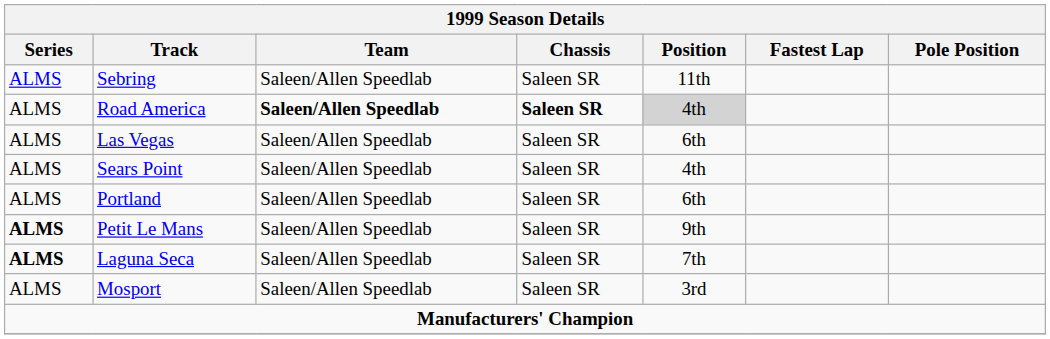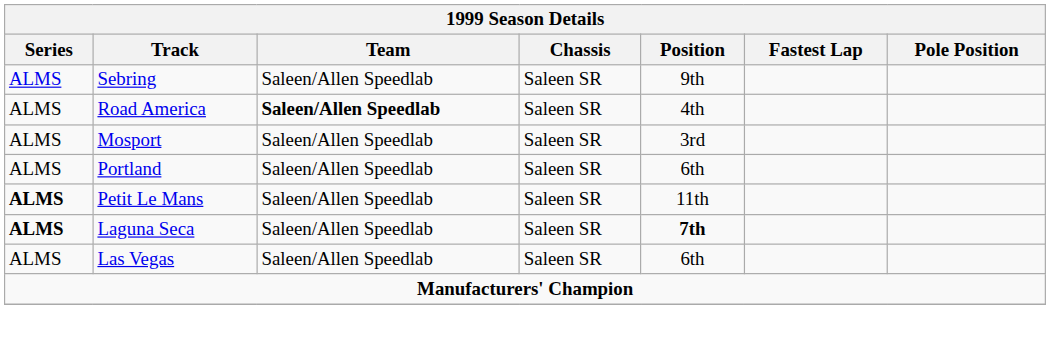 <table class="wikitable collapsible collapsed">
 <tr>
 <th colspan="7" width="875px">1999 Season Details</th>
 </tr>
 <tr>
 <th scope="col">Series</th>
 <th scope="col">Track</th>
 <th scope="col">Team</th>
 <th scope="col">Chassis</th>
 <th scope="col">Position</th>
 <th scope="col">Fastest Lap</th>
 <th scope="col">Pole Position</th>
 </tr>
 <tr>
 <td><a href='#'>ALMS</a></td>
 <td><a href='#'>Sebring</a></td>
 <td>Saleen/Allen Speedlab</td>
 <td>Saleen SR</td>
-<td style="text-align:center">11th</td>
+<td style="text-align:center">9th</td>
 <td style="text-align:center"></td>
 <td style="text-align:center"></td>
 </tr>
 <tr>
 <td>ALMS</td>
 <td><a href='#'>Road America</a></td>
 <td><strong>Saleen/Allen Speedlab</strong></td>
-<td><strong>Saleen SR</strong></td>
-<td style="background: lightgrey; text-align:center">4th</td>
+<td>Saleen SR</td>
+<td style="text-align:center">4th</td>
 <td style="text-align:center"></td>
 <td style="text-align:center"></td>
 </tr>
 <tr>
 <td>ALMS</td>
-<td><a href='#'>Las Vegas</a></td>
+<td><a href='#'>Mosport</a></td>
 <td>Saleen/Allen Speedlab</td>
 <td>Saleen SR</td>
-<td style="text-align:center">6th</td>
-<td style="text-align:center"></td>
-<td style="text-align:center"></td>
-</tr>
-<tr>
-<td>ALMS</td>
-<td><a href='#'>Sears Point</a></td>
-<td>Saleen/Allen Speedlab</td>
-<td>Saleen SR</td>
-<td style="text-align:center">4th</td>
+<td style="text-align:center">3rd</td>
 <td style="text-align:center"></td>
 <td style="text-align:center"></td>
 </tr>
 <tr>
 <td>ALMS</td>
 <td><a href='#'>Portland</a></td>
 <td>Saleen/Allen Speedlab</td>
 <td>Saleen SR</td>
 <td style="text-align:center">6th</td>
 <td style="text-align:center"></td>
 <td style="text-align:center"></td>
 </tr>
 <tr>
 <td><strong>ALMS</strong></td>
 <td><a href='#'>Petit Le Mans</a></td>
 <td>Saleen/Allen Speedlab</td>
 <td>Saleen SR</td>
-<td style="text-align:center">9th</td>
+<td style="text-align:center">11th</td>
 <td style="text-align:center"></td>
 <td style="text-align:center"></td>
 </tr>
 <tr>
 <td><strong>ALMS</strong></td>
 <td><a href='#'>Laguna Seca</a></td>
 <td>Saleen/Allen Speedlab</td>
 <td>Saleen SR</td>
-<td style="text-align:center">7th</td>
+<td style="text-align:center"><strong>7th</strong></td>
 <td style="text-align:center"></td>
 <td style="text-align:center"></td>
 </tr>
 <tr>
 <td>ALMS</td>
-<td><a href='#'>Mosport</a></td>
+<td><a href='#'>Las Vegas</a></td>
 <td>Saleen/Allen Speedlab</td>
 <td>Saleen SR</td>
-<td style="text-align:center">3rd</td>
+<td style="text-align:center">6th</td>
 <td style="text-align:center"></td>
 <td style="text-align:center"></td>
 </tr>
 <tr>
 <td colspan="7" style="text-align:center"><strong>Manufacturers' Champion</strong></td>
 </tr>
 <tr>
 </tr>
 </table>
